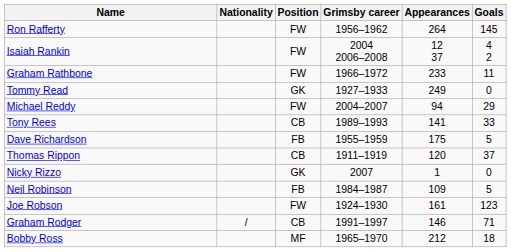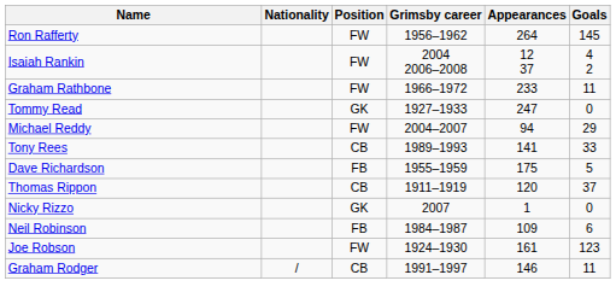 <table class="wikitable" style="text-align: center;">
 <tr>
 <th style="width:20em">Name</th>
 <th>Nationality</th>
 <th>Position</th>
 <th>Grimsby career</th>
 <th>Appearances</th>
 <th>Goals</th>
 </tr>
 <tr>
 <td align="left"><a href='#'>Ron Rafferty</a></td>
 <td></td>
 <td>FW</td>
 <td>1956–1962</td>
 <td>264</td>
 <td>145</td>
 </tr>
 <tr>
 <td align="left"><a href='#'>Isaiah Rankin</a></td>
 <td></td>
 <td>FW</td>
 <td>2004<br>2006–2008</td>
 <td>12<br>37</td>
 <td>4<br>2</td>
 </tr>
 <tr>
 <td align="left"><a href='#'>Graham Rathbone</a></td>
 <td></td>
 <td>FW</td>
 <td>1966–1972</td>
 <td>233</td>
 <td>11</td>
 </tr>
 <tr>
 <td align="left"><a href='#'>Tommy Read</a></td>
 <td></td>
 <td>GK</td>
 <td>1927–1933</td>
-<td>249</td>
+<td>247</td>
 <td>0</td>
 </tr>
 <tr>
 <td align="left"><a href='#'>Michael Reddy</a></td>
 <td></td>
 <td>FW</td>
 <td>2004–2007</td>
 <td>94</td>
 <td>29</td>
 </tr>
 <tr>
 <td align="left"><a href='#'>Tony Rees</a></td>
 <td></td>
 <td>CB</td>
 <td>1989–1993</td>
 <td>141</td>
 <td>33</td>
 </tr>
 <tr>
 <td align="left"><a href='#'>Dave Richardson</a></td>
 <td></td>
 <td>FB</td>
 <td>1955–1959</td>
 <td>175</td>
 <td>5</td>
 </tr>
 <tr>
 <td align="left"><a href='#'>Thomas Rippon</a></td>
 <td></td>
 <td>CB</td>
 <td>1911–1919</td>
 <td>120</td>
 <td>37</td>
 </tr>
 <tr>
 <td align="left"><a href='#'>Nicky Rizzo</a></td>
 <td></td>
 <td>GK</td>
 <td>2007</td>
 <td>1</td>
 <td>0</td>
 </tr>
 <tr>
 <td align="left"><a href='#'>Neil Robinson</a></td>
 <td></td>
 <td>FB</td>
 <td>1984–1987</td>
 <td>109</td>
-<td>5</td>
+<td>6</td>
 </tr>
 <tr>
 <td align="left"><a href='#'>Joe Robson</a></td>
 <td></td>
 <td>FW</td>
 <td>1924–1930</td>
 <td>161</td>
 <td>123</td>
 </tr>
 <tr>
 <td align="left"><a href='#'>Graham Rodger</a></td>
 <td>/</td>
 <td>CB</td>
 <td>1991–1997</td>
 <td>146</td>
-<td>71</td>
-</tr>
-<tr>
-<td align="left"><a href='#'>Bobby Ross</a></td>
-<td></td>
-<td>MF</td>
-<td>1965–1970</td>
-<td>212</td>
-<td>18</td>
+<td>11</td>
 </tr>
 </table>
